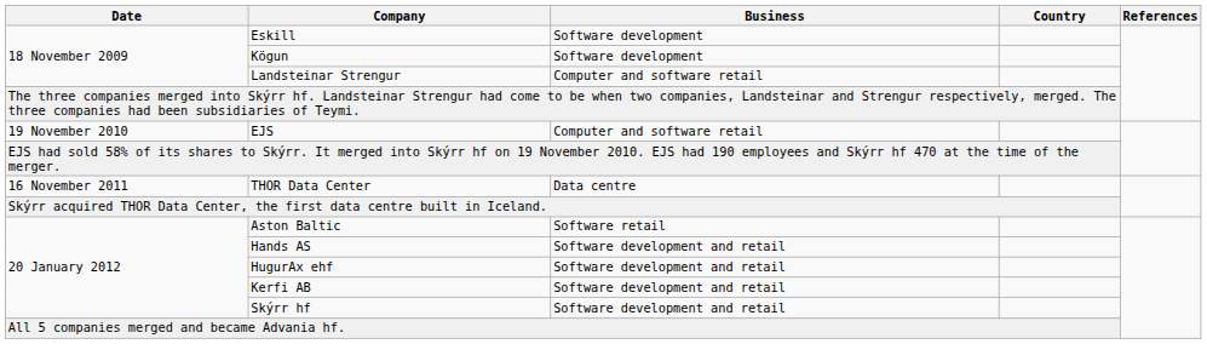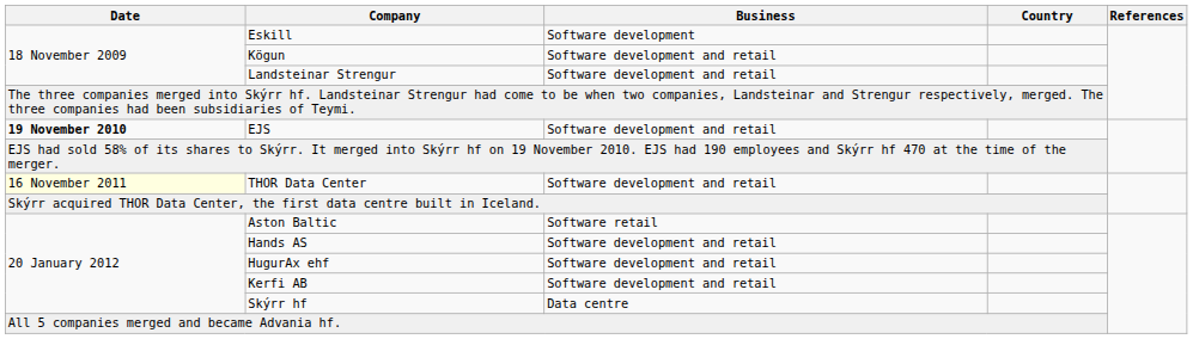 <table class="wikitable">
 <tr>
 <th>Date</th>
 <th>Company</th>
 <th>Business</th>
 <th>Country</th>
 <th>References</th>
 </tr>
 <tr>
 <td rowspan="3">18 November 2009</td>
 <td>Eskill</td>
 <td>Software development</td>
 <td></td>
 <td rowspan="4"></td>
 </tr>
 <tr>
 <td>Kögun</td>
-<td>Software development</td>
+<td>Software development and retail</td>
 <td></td>
 </tr>
 <tr>
 <td>Landsteinar Strengur</td>
-<td>Computer and software retail</td>
+<td>Software development and retail</td>
 <td></td>
 </tr>
 <tr>
 <td colspan="4" style="background-color: #F0F0F0;">The three companies merged into Skýrr hf. Landsteinar Strengur had come to be when two companies, Landsteinar and Strengur respectively, merged. The three companies had been subsidiaries of Teymi.</td>
 </tr>
 <tr>
-<td>19 November 2010</td>
+<td><strong>19 November 2010</strong></td>
 <td>EJS</td>
-<td>Computer and software retail</td>
+<td>Software development and retail</td>
 <td></td>
 <td rowspan="2"></td>
 </tr>
 <tr>
 <td colspan="4" style="background-color: #F0F0F0;">EJS had sold 58% of its shares to Skýrr. It merged into Skýrr hf on 19 November 2010. EJS had 190 employees and Skýrr hf 470 at the time of the merger.</td>
 </tr>
 <tr>
-<td>16 November 2011</td>
+<td style="background: lightyellow;">16 November 2011</td>
 <td>THOR Data Center</td>
-<td>Data centre</td>
+<td>Software development and retail</td>
 <td></td>
 <td rowspan="2"></td>
 </tr>
 <tr>
 <td colspan="4" style="background-color: #F0F0F0;">Skýrr acquired THOR Data Center, the first data centre built in Iceland.</td>
 </tr>
 <tr>
 <td rowspan="5">20 January 2012</td>
 <td>Aston Baltic</td>
 <td>Software retail</td>
 <td></td>
 <td rowspan="6"></td>
 </tr>
 <tr>
 <td>Hands AS</td>
 <td>Software development and retail</td>
 <td></td>
 </tr>
 <tr>
 <td>HugurAx ehf</td>
 <td>Software development and retail</td>
 <td></td>
 </tr>
 <tr>
 <td>Kerfi AB</td>
 <td>Software development and retail</td>
 <td></td>
 </tr>
 <tr>
 <td>Skýrr hf</td>
-<td>Software development and retail</td>
+<td>Data centre</td>
 <td></td>
 </tr>
 <tr>
 <td colspan="4" style="background-color: #F0F0F0;">All 5 companies merged and became Advania hf.</td>
 </tr>
 </table>
